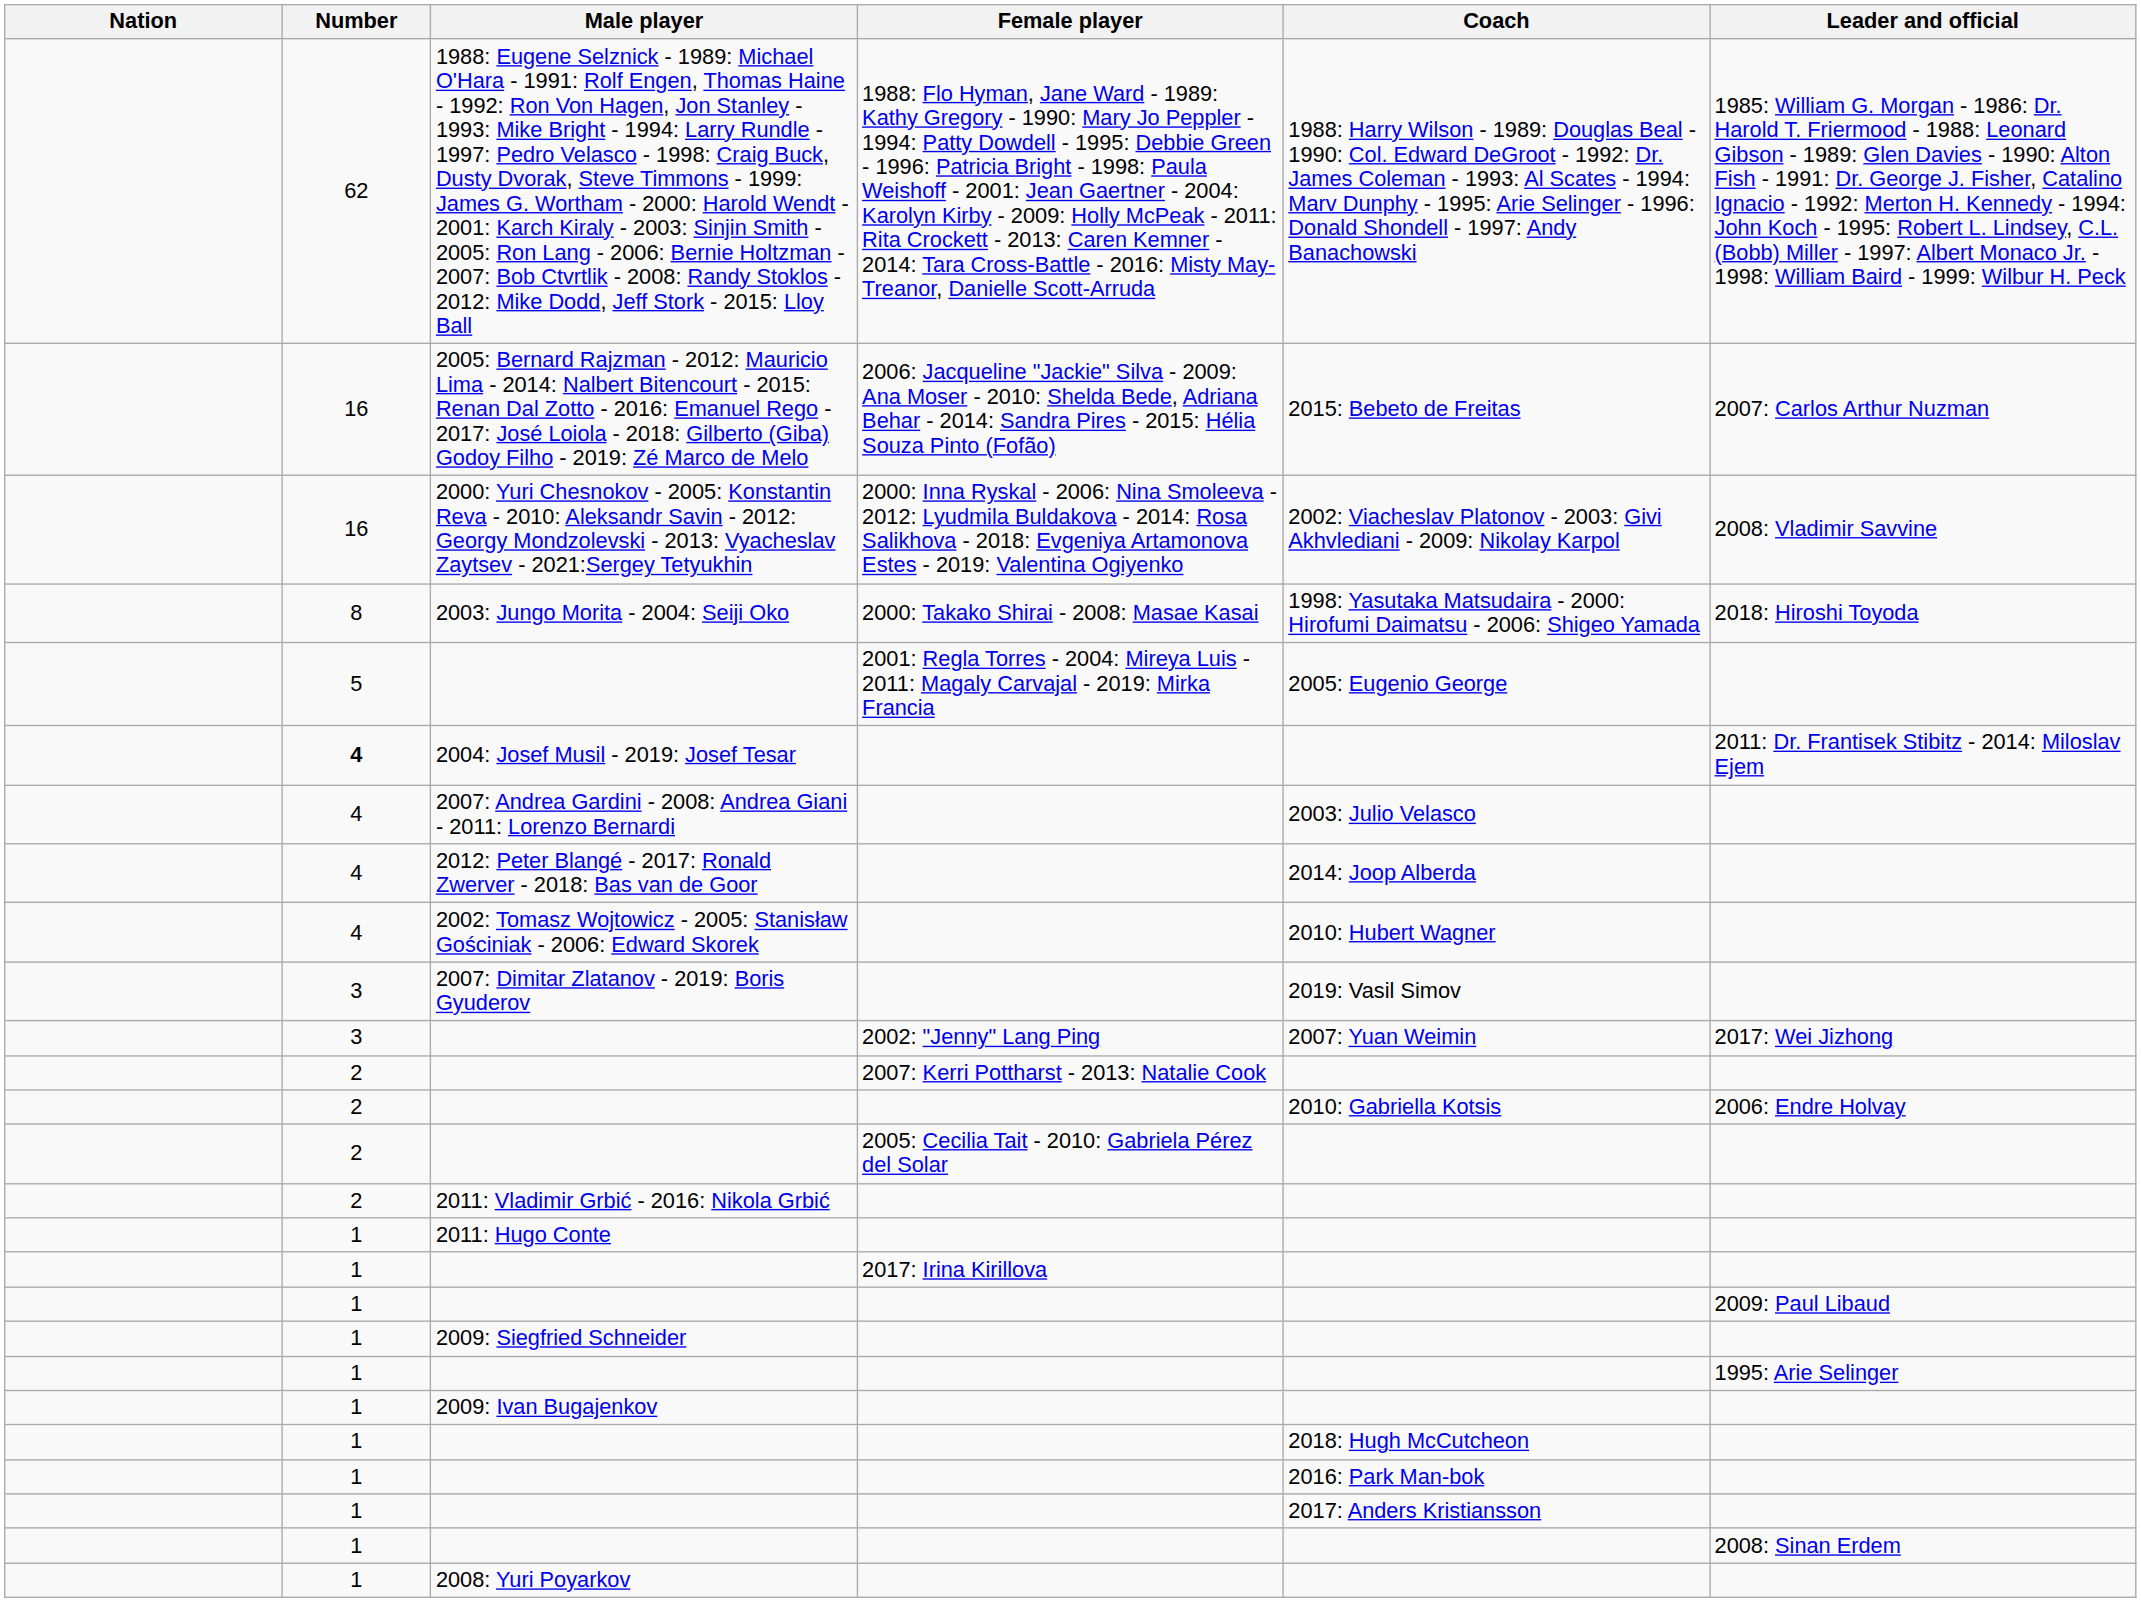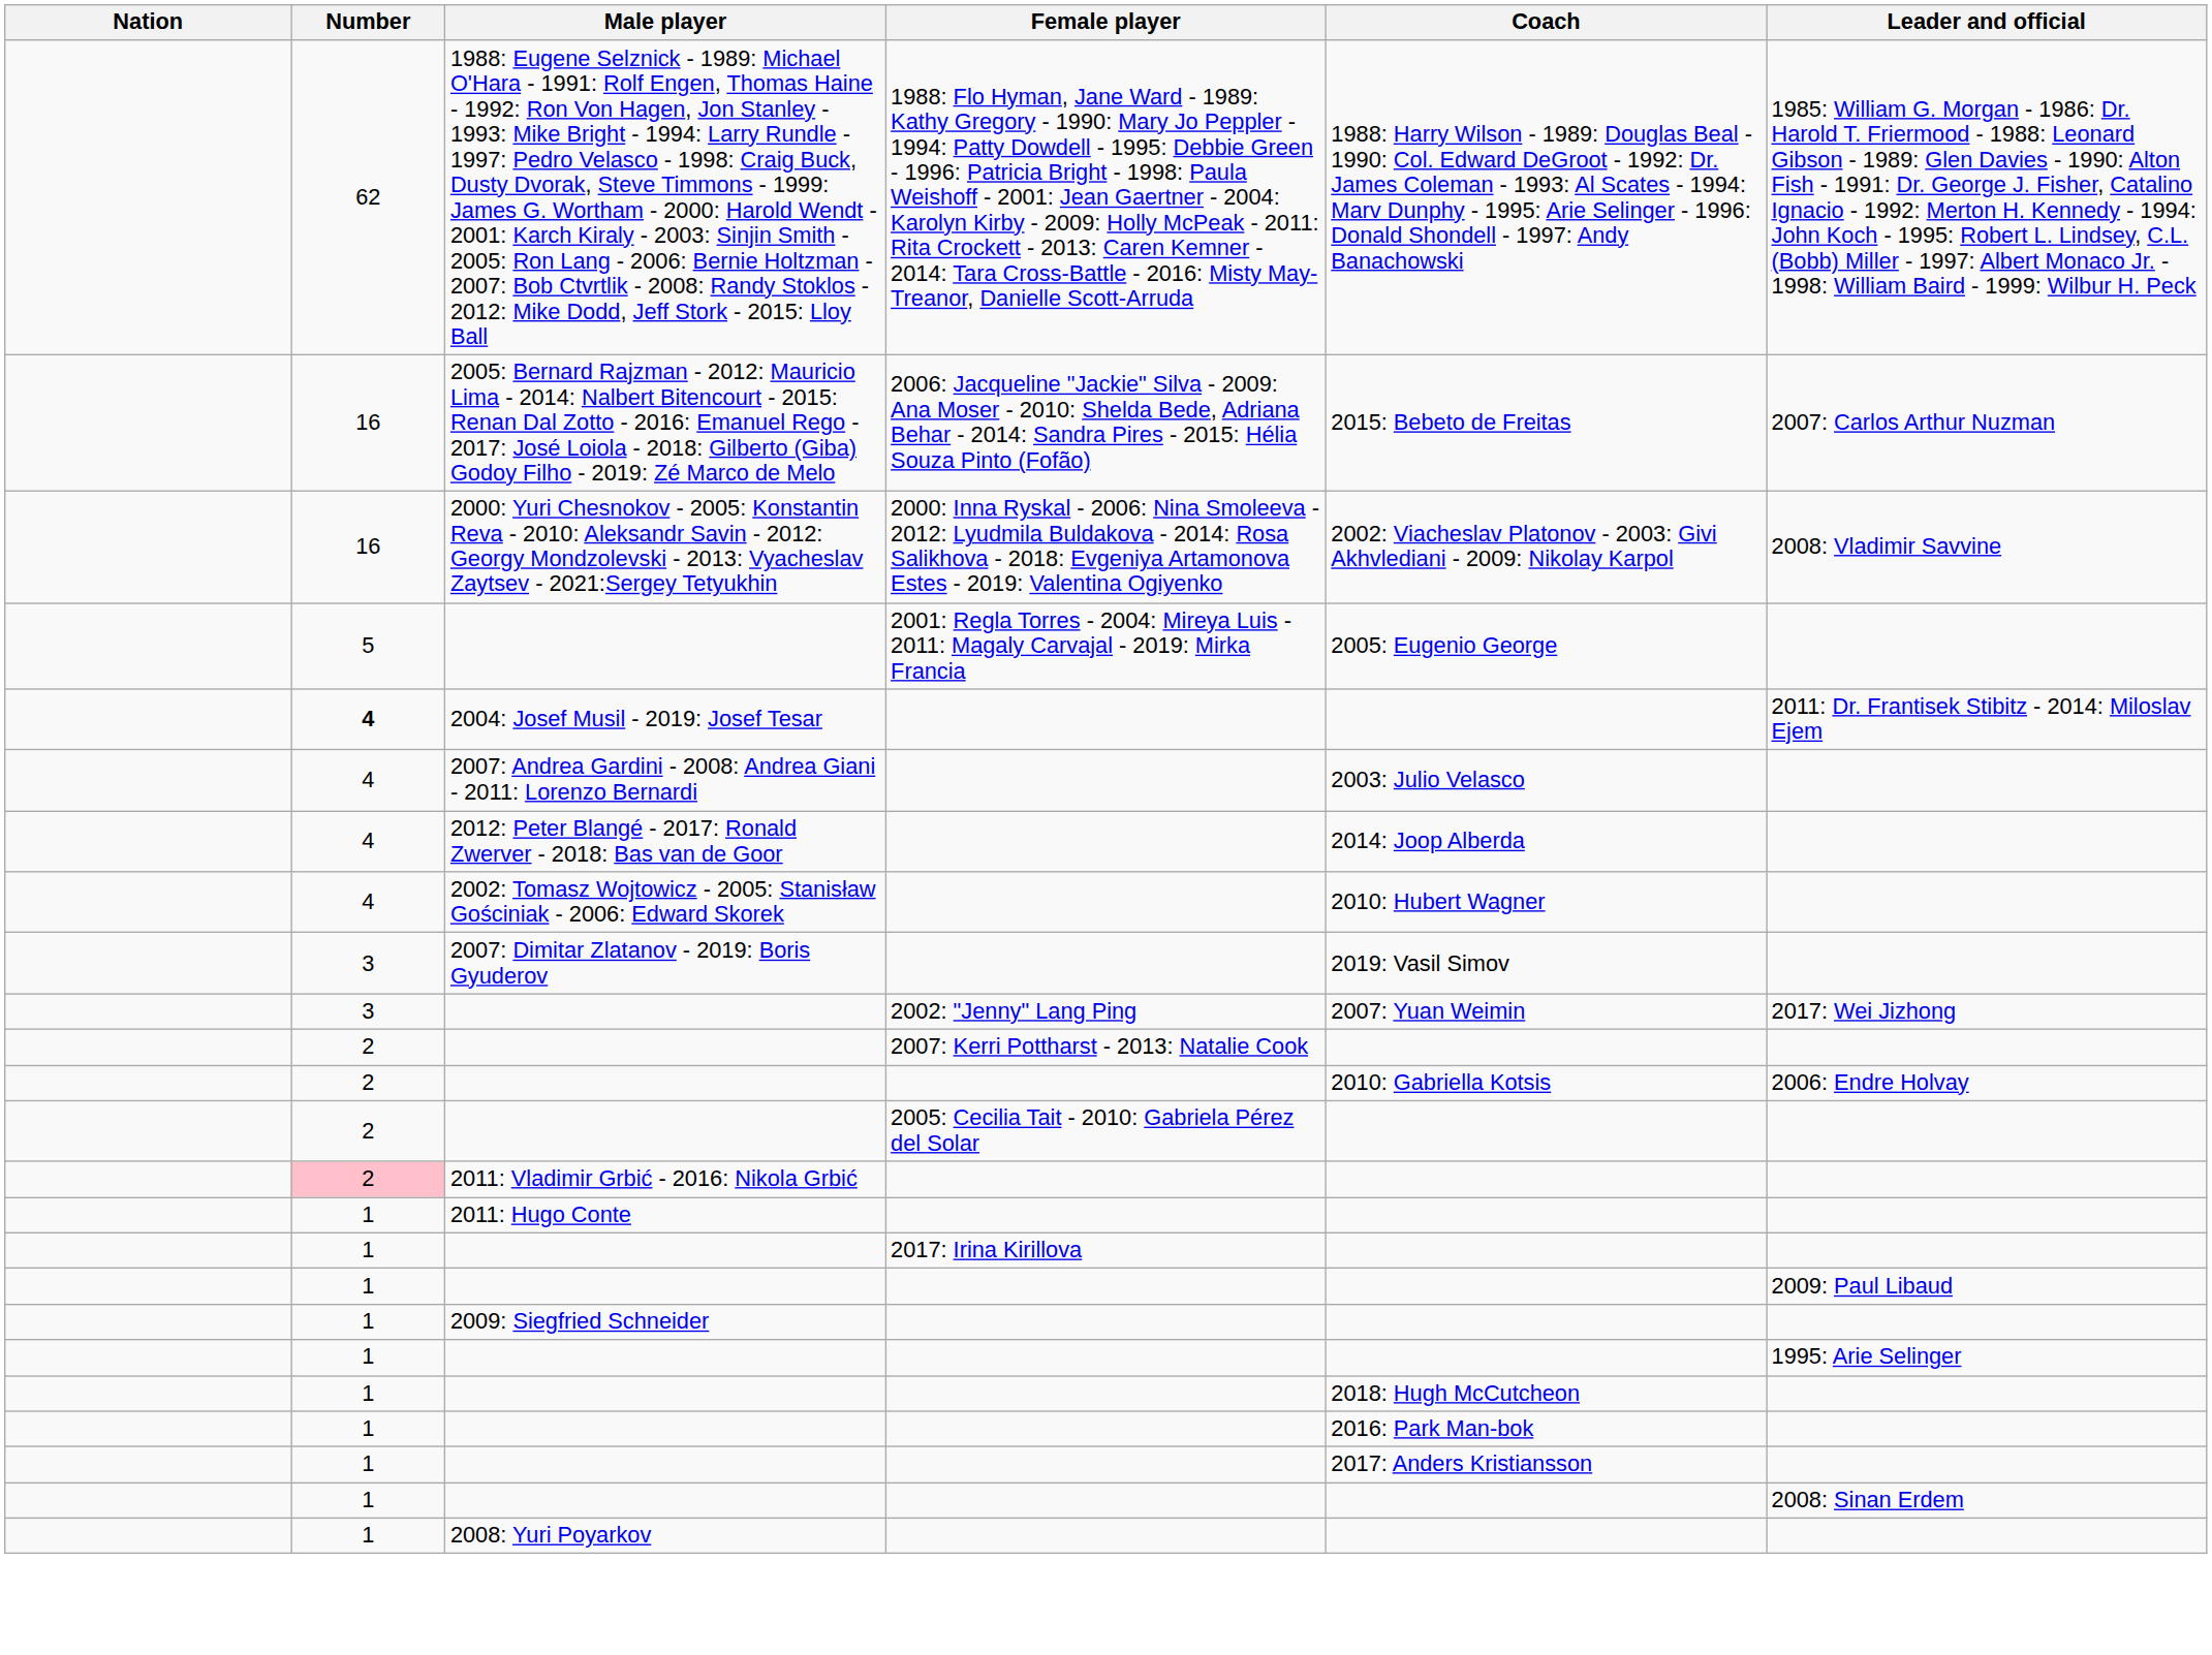 <table class="wikitable sortable">
 <tr>
 <th style="width: 13%;">Nation</th>
 <th style="width: 7%;">Number</th>
 <th style="width: 20%;">Male player</th>
 <th style="width: 20%;">Female player</th>
 <th style="width: 20%;">Coach</th>
 <th style="width: 20%;">Leader and official</th>
 </tr>
 <tr>
 <td></td>
 <td style="text-align:center;">62</td>
 <td>1988: <a href='#'>Eugene Selznick</a> - 1989: <a href='#'>Michael O'Hara</a> - 1991: <a href='#'>Rolf Engen</a>, <a href='#'>Thomas Haine</a> - 1992: <a href='#'>Ron Von Hagen</a>, <a href='#'>Jon Stanley</a> - 1993: <a href='#'>Mike Bright</a> - 1994: <a href='#'>Larry Rundle</a> - 1997: <a href='#'>Pedro Velasco</a> - 1998: <a href='#'>Craig Buck</a>, <a href='#'>Dusty Dvorak</a>, <a href='#'>Steve Timmons</a> - 1999: <a href='#'>James G. Wortham</a> - 2000: <a href='#'>Harold Wendt</a> - 2001: <a href='#'>Karch Kiraly</a> - 2003: <a href='#'>Sinjin Smith</a> - 2005: <a href='#'>Ron Lang</a> - 2006: <a href='#'>Bernie Holtzman</a> - 2007: <a href='#'>Bob Ctvrtlik</a> - 2008: <a href='#'>Randy Stoklos</a> - 2012: <a href='#'>Mike Dodd</a>, <a href='#'>Jeff Stork</a> - 2015: <a href='#'>Lloy Ball</a></td>
 <td>1988: <a href='#'>Flo Hyman</a>, <a href='#'>Jane Ward</a> - 1989: <a href='#'>Kathy Gregory</a> - 1990: <a href='#'>Mary Jo Peppler</a> - 1994: <a href='#'>Patty Dowdell</a> - 1995: <a href='#'>Debbie Green</a> - 1996: <a href='#'>Patricia Bright</a> - 1998: <a href='#'>Paula Weishoff</a> - 2001: <a href='#'>Jean Gaertner</a> - 2004: <a href='#'>Karolyn Kirby</a> - 2009: <a href='#'>Holly McPeak</a> - 2011: <a href='#'>Rita Crockett</a> - 2013: <a href='#'>Caren Kemner</a> - 2014: <a href='#'>Tara Cross-Battle</a> - 2016: <a href='#'>Misty May-Treanor</a>, <a href='#'>Danielle Scott-Arruda</a></td>
 <td>1988: <a href='#'>Harry Wilson</a> - 1989: <a href='#'>Douglas Beal</a> - 1990: <a href='#'>Col. Edward DeGroot</a> - 1992: <a href='#'>Dr. James Coleman</a> - 1993: <a href='#'>Al Scates</a> - 1994: <a href='#'>Marv Dunphy</a> - 1995: <a href='#'>Arie Selinger</a> - 1996: <a href='#'>Donald Shondell</a> - 1997: <a href='#'>Andy Banachowski</a></td>
 <td>1985: <a href='#'>William G. Morgan</a> - 1986: <a href='#'>Dr. Harold T. Friermood</a> - 1988: <a href='#'>Leonard Gibson</a> - 1989: <a href='#'>Glen Davies</a> - 1990: <a href='#'>Alton Fish</a> - 1991: <a href='#'>Dr. George J. Fisher</a>, <a href='#'>Catalino Ignacio</a> - 1992: <a href='#'>Merton H. Kennedy</a> - 1994: <a href='#'>John Koch</a> - 1995: <a href='#'>Robert L. Lindsey</a>, <a href='#'>C.L. (Bobb) Miller</a> - 1997: <a href='#'>Albert Monaco Jr.</a> - 1998: <a href='#'>William Baird</a> - 1999: <a href='#'>Wilbur H. Peck</a></td>
 </tr>
 <tr>
 <td></td>
 <td style="text-align:center;">16</td>
 <td>2005: <a href='#'>Bernard Rajzman</a> - 2012: <a href='#'>Mauricio Lima</a> - 2014: <a href='#'>Nalbert Bitencourt</a> - 2015: <a href='#'>Renan Dal Zotto</a> - 2016: <a href='#'>Emanuel Rego</a> - 2017: <a href='#'>José Loiola</a> - 2018: <a href='#'>Gilberto (Giba) Godoy Filho</a> - 2019: <a href='#'>Zé Marco de Melo</a></td>
 <td>2006: <a href='#'>Jacqueline "Jackie" Silva</a> - 2009: <a href='#'>Ana Moser</a> - 2010: <a href='#'>Shelda Bede</a>, <a href='#'>Adriana Behar</a> - 2014: <a href='#'>Sandra Pires</a> - 2015: <a href='#'>Hélia Souza Pinto (Fofão)</a></td>
 <td>2015: <a href='#'>Bebeto de Freitas</a></td>
 <td>2007: <a href='#'>Carlos Arthur Nuzman</a></td>
 </tr>
 <tr>
 <td></td>
 <td style="text-align:center;">16</td>
 <td>2000: <a href='#'>Yuri Chesnokov</a> - 2005: <a href='#'>Konstantin Reva</a> - 2010: <a href='#'>Aleksandr Savin</a> - 2012: <a href='#'>Georgy Mondzolevski</a> - 2013: <a href='#'>Vyacheslav Zaytsev</a> - 2021:<a href='#'>Sergey Tetyukhin</a></td>
 <td>2000: <a href='#'>Inna Ryskal</a> - 2006: <a href='#'>Nina Smoleeva</a> - 2012: <a href='#'>Lyudmila Buldakova</a> - 2014: <a href='#'>Rosa Salikhova</a> - 2018: <a href='#'>Evgeniya Artamonova Estes</a> - 2019: <a href='#'>Valentina Ogiyenko</a></td>
 <td>2002: <a href='#'>Viacheslav Platonov</a> - 2003: <a href='#'>Givi Akhvlediani</a> - 2009: <a href='#'>Nikolay Karpol</a></td>
 <td>2008: <a href='#'>Vladimir Savvine</a></td>
-</tr>
-<tr>
-<td></td>
-<td style="text-align:center;">8</td>
-<td>2003: <a href='#'>Jungo Morita</a> - 2004: <a href='#'>Seiji Oko</a></td>
-<td>2000: <a href='#'>Takako Shirai</a> - 2008: <a href='#'>Masae Kasai</a></td>
-<td>1998: <a href='#'>Yasutaka Matsudaira</a> - 2000: <a href='#'>Hirofumi Daimatsu</a> - 2006: <a href='#'>Shigeo Yamada</a></td>
-<td>2018: <a href='#'>Hiroshi Toyoda</a></td>
 </tr>
 <tr>
 <td></td>
 <td style="text-align:center;">5</td>
 <td></td>
 <td>2001: <a href='#'>Regla Torres</a> - 2004: <a href='#'>Mireya Luis</a> - 2011: <a href='#'>Magaly Carvajal</a> - 2019: <a href='#'>Mirka Francia</a></td>
 <td>2005: <a href='#'>Eugenio George</a></td>
 <td></td>
 </tr>
 <tr>
 <td></td>
 <td style="text-align:center;"><strong>4</strong></td>
 <td>2004: <a href='#'>Josef Musil</a> - 2019: <a href='#'>Josef Tesar</a></td>
 <td></td>
 <td></td>
 <td>2011: <a href='#'>Dr. Frantisek Stibitz</a> - 2014: <a href='#'>Miloslav Ejem</a></td>
 </tr>
 <tr>
 <td></td>
 <td style="text-align:center;">4</td>
 <td>2007: <a href='#'>Andrea Gardini</a> - 2008: <a href='#'>Andrea Giani</a> - 2011: <a href='#'>Lorenzo Bernardi</a></td>
 <td></td>
 <td>2003: <a href='#'>Julio Velasco</a></td>
 <td></td>
 </tr>
 <tr>
 <td></td>
 <td style="text-align:center;">4</td>
 <td>2012: <a href='#'>Peter Blangé</a> - 2017: <a href='#'>Ronald Zwerver</a> - 2018: <a href='#'>Bas van de Goor</a></td>
 <td></td>
 <td>2014: <a href='#'>Joop Alberda</a></td>
 <td></td>
 </tr>
 <tr>
 <td></td>
 <td style="text-align:center;">4</td>
 <td>2002: <a href='#'>Tomasz Wojtowicz</a> - 2005: <a href='#'>Stanisław Gościniak</a> - 2006: <a href='#'>Edward Skorek</a></td>
 <td></td>
 <td>2010: <a href='#'>Hubert Wagner</a></td>
 <td></td>
 </tr>
 <tr>
 <td></td>
 <td style="text-align:center;">3</td>
 <td>2007: <a href='#'>Dimitar Zlatanov</a> - 2019: <a href='#'>Boris Gyuderov</a></td>
 <td></td>
 <td>2019: Vasil Simov</td>
 <td></td>
 </tr>
 <tr>
 <td></td>
 <td style="text-align:center;">3</td>
 <td></td>
 <td>2002: <a href='#'>"Jenny" Lang Ping</a></td>
 <td>2007: <a href='#'>Yuan Weimin</a></td>
 <td>2017: <a href='#'>Wei Jizhong</a></td>
 </tr>
 <tr>
 <td></td>
 <td style="text-align:center;">2</td>
 <td></td>
 <td>2007: <a href='#'>Kerri Pottharst</a> - 2013: <a href='#'>Natalie Cook</a></td>
 <td></td>
 <td></td>
 </tr>
 <tr>
 <td></td>
 <td style="text-align:center;">2</td>
 <td></td>
 <td></td>
 <td>2010: <a href='#'>Gabriella Kotsis</a></td>
 <td>2006: <a href='#'>Endre Holvay</a></td>
 </tr>
 <tr>
 <td></td>
 <td style="text-align:center;">2</td>
 <td></td>
 <td>2005: <a href='#'>Cecilia Tait</a> - 2010: <a href='#'>Gabriela Pérez del Solar</a></td>
 <td></td>
 <td></td>
 </tr>
 <tr>
 <td></td>
-<td style="text-align:center;">2</td>
+<td style="background: pink; text-align:center;">2</td>
 <td>2011: <a href='#'>Vladimir Grbić</a> - 2016: <a href='#'>Nikola Grbić</a></td>
 <td></td>
 <td></td>
 <td></td>
 </tr>
 <tr>
 <td></td>
 <td style="text-align:center;">1</td>
 <td>2011: <a href='#'>Hugo Conte</a></td>
 <td></td>
 <td></td>
 <td></td>
 </tr>
 <tr>
 <td></td>
 <td style="text-align:center;">1</td>
 <td></td>
 <td>2017: <a href='#'>Irina Kirillova</a></td>
 <td></td>
 <td></td>
 </tr>
 <tr>
 <td></td>
 <td style="text-align:center;">1</td>
 <td></td>
 <td></td>
 <td></td>
 <td>2009: <a href='#'>Paul Libaud</a></td>
 </tr>
 <tr>
 <td></td>
 <td style="text-align:center;">1</td>
 <td>2009: <a href='#'>Siegfried Schneider</a></td>
 <td></td>
 <td></td>
 <td></td>
 </tr>
 <tr>
 <td></td>
 <td style="text-align:center;">1</td>
 <td></td>
 <td></td>
 <td></td>
 <td>1995: <a href='#'>Arie Selinger</a></td>
 </tr>
 <tr>
 <td></td>
 <td style="text-align:center;">1</td>
-<td>2009: <a href='#'>Ivan Bugajenkov</a></td>
-<td></td>
-<td></td>
-<td></td>
-</tr>
-<tr>
-<td></td>
-<td style="text-align:center;">1</td>
 <td></td>
 <td></td>
 <td>2018: <a href='#'>Hugh McCutcheon</a></td>
 <td></td>
 </tr>
 <tr>
 <td></td>
 <td style="text-align:center;">1</td>
 <td></td>
 <td></td>
 <td>2016: <a href='#'>Park Man-bok</a></td>
 <td></td>
 </tr>
 <tr>
 <td></td>
 <td style="text-align:center;">1</td>
 <td></td>
 <td></td>
 <td>2017: <a href='#'>Anders Kristiansson</a></td>
 <td></td>
 </tr>
 <tr>
 <td></td>
 <td style="text-align:center;">1</td>
 <td></td>
 <td></td>
 <td></td>
 <td>2008: <a href='#'>Sinan Erdem</a></td>
 </tr>
 <tr>
 <td></td>
 <td style="text-align:center;">1</td>
 <td>2008: <a href='#'>Yuri Poyarkov</a></td>
 <td></td>
 <td></td>
 <td></td>
 </tr>
 </table>
